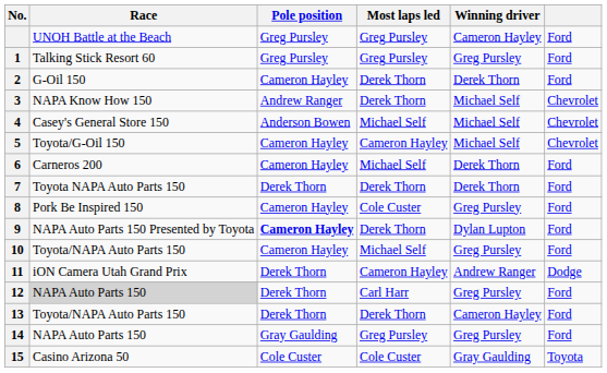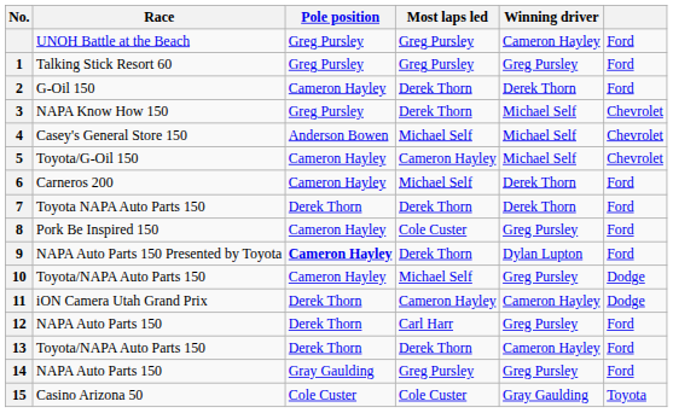 <table class="wikitable sortable" style="font-size:95%">
 <tr>
 <th>No.</th>
 <th>Race</th>
 <th><a href='#'>Pole position</a></th>
 <th>Most laps led</th>
 <th>Winning driver</th>
 <th></th>
 </tr>
 <tr>
 <th></th>
 <td><a href='#'>UNOH Battle at the Beach</a></td>
 <td><a href='#'>Greg Pursley</a></td>
 <td><a href='#'>Greg Pursley</a></td>
 <td><a href='#'>Cameron Hayley</a></td>
 <td><a href='#'>Ford</a></td>
 </tr>
 <tr>
 <th>1</th>
 <td>Talking Stick Resort 60</td>
 <td><a href='#'>Greg Pursley</a></td>
 <td><a href='#'>Greg Pursley</a></td>
 <td><a href='#'>Greg Pursley</a></td>
 <td><a href='#'>Ford</a></td>
 </tr>
 <tr>
 <th>2</th>
 <td>G-Oil 150</td>
 <td><a href='#'>Cameron Hayley</a></td>
 <td><a href='#'>Derek Thorn</a></td>
 <td><a href='#'>Derek Thorn</a></td>
 <td><a href='#'>Ford</a></td>
 </tr>
 <tr>
 <th>3</th>
 <td>NAPA Know How 150</td>
-<td><a href='#'>Andrew Ranger</a></td>
+<td><a href='#'>Greg Pursley</a></td>
 <td><a href='#'>Derek Thorn</a></td>
 <td><a href='#'>Michael Self</a></td>
 <td><a href='#'>Chevrolet</a></td>
 </tr>
 <tr>
 <th>4</th>
 <td>Casey's General Store 150</td>
 <td><a href='#'>Anderson Bowen</a></td>
 <td><a href='#'>Michael Self</a></td>
 <td><a href='#'>Michael Self</a></td>
 <td><a href='#'>Chevrolet</a></td>
 </tr>
 <tr>
 <th>5</th>
 <td>Toyota/G-Oil 150</td>
 <td><a href='#'>Cameron Hayley</a></td>
 <td><a href='#'>Cameron Hayley</a></td>
 <td><a href='#'>Michael Self</a></td>
 <td><a href='#'>Chevrolet</a></td>
 </tr>
 <tr>
 <th>6</th>
 <td>Carneros 200</td>
 <td><a href='#'>Cameron Hayley</a></td>
 <td><a href='#'>Michael Self</a></td>
 <td><a href='#'>Derek Thorn</a></td>
 <td><a href='#'>Ford</a></td>
 </tr>
 <tr>
 <th>7</th>
 <td>Toyota NAPA Auto Parts 150</td>
 <td><a href='#'>Derek Thorn</a></td>
 <td><a href='#'>Derek Thorn</a></td>
 <td><a href='#'>Derek Thorn</a></td>
 <td><a href='#'>Ford</a></td>
 </tr>
 <tr>
 <th>8</th>
 <td>Pork Be Inspired 150</td>
 <td><a href='#'>Cameron Hayley</a></td>
 <td><a href='#'>Cole Custer</a></td>
 <td><a href='#'>Greg Pursley</a></td>
 <td><a href='#'>Ford</a></td>
 </tr>
 <tr>
 <th>9</th>
 <td>NAPA Auto Parts 150 Presented by Toyota</td>
 <td><strong><a href='#'>Cameron Hayley</a></strong></td>
 <td><a href='#'>Derek Thorn</a></td>
 <td><a href='#'>Dylan Lupton</a></td>
 <td><a href='#'>Ford</a></td>
 </tr>
 <tr>
 <th>10</th>
 <td>Toyota/NAPA Auto Parts 150</td>
 <td><a href='#'>Cameron Hayley</a></td>
 <td><a href='#'>Michael Self</a></td>
 <td><a href='#'>Greg Pursley</a></td>
-<td><a href='#'>Ford</a></td>
+<td><a href='#'>Dodge</a></td>
 </tr>
 <tr>
 <th>11</th>
 <td>iON Camera Utah Grand Prix</td>
 <td><a href='#'>Derek Thorn</a></td>
 <td><a href='#'>Cameron Hayley</a></td>
-<td><a href='#'>Andrew Ranger</a></td>
+<td><a href='#'>Cameron Hayley</a></td>
 <td><a href='#'>Dodge</a></td>
 </tr>
 <tr>
 <th>12</th>
-<td style="background: lightgrey;">NAPA Auto Parts 150</td>
+<td>NAPA Auto Parts 150</td>
 <td><a href='#'>Derek Thorn</a></td>
 <td><a href='#'>Carl Harr</a></td>
 <td><a href='#'>Greg Pursley</a></td>
 <td><a href='#'>Ford</a></td>
 </tr>
 <tr>
 <th>13</th>
 <td>Toyota/NAPA Auto Parts 150</td>
 <td><a href='#'>Derek Thorn</a></td>
 <td><a href='#'>Derek Thorn</a></td>
 <td><a href='#'>Cameron Hayley</a></td>
 <td><a href='#'>Ford</a></td>
 </tr>
 <tr>
 <th>14</th>
 <td>NAPA Auto Parts 150</td>
 <td><a href='#'>Gray Gaulding</a></td>
 <td><a href='#'>Greg Pursley</a></td>
 <td><a href='#'>Greg Pursley</a></td>
 <td><a href='#'>Ford</a></td>
 </tr>
 <tr>
 <th>15</th>
 <td>Casino Arizona 50</td>
 <td><a href='#'>Cole Custer</a></td>
 <td><a href='#'>Cole Custer</a></td>
 <td><a href='#'>Gray Gaulding</a></td>
 <td><a href='#'>Toyota</a></td>
 </tr>
 </table>
